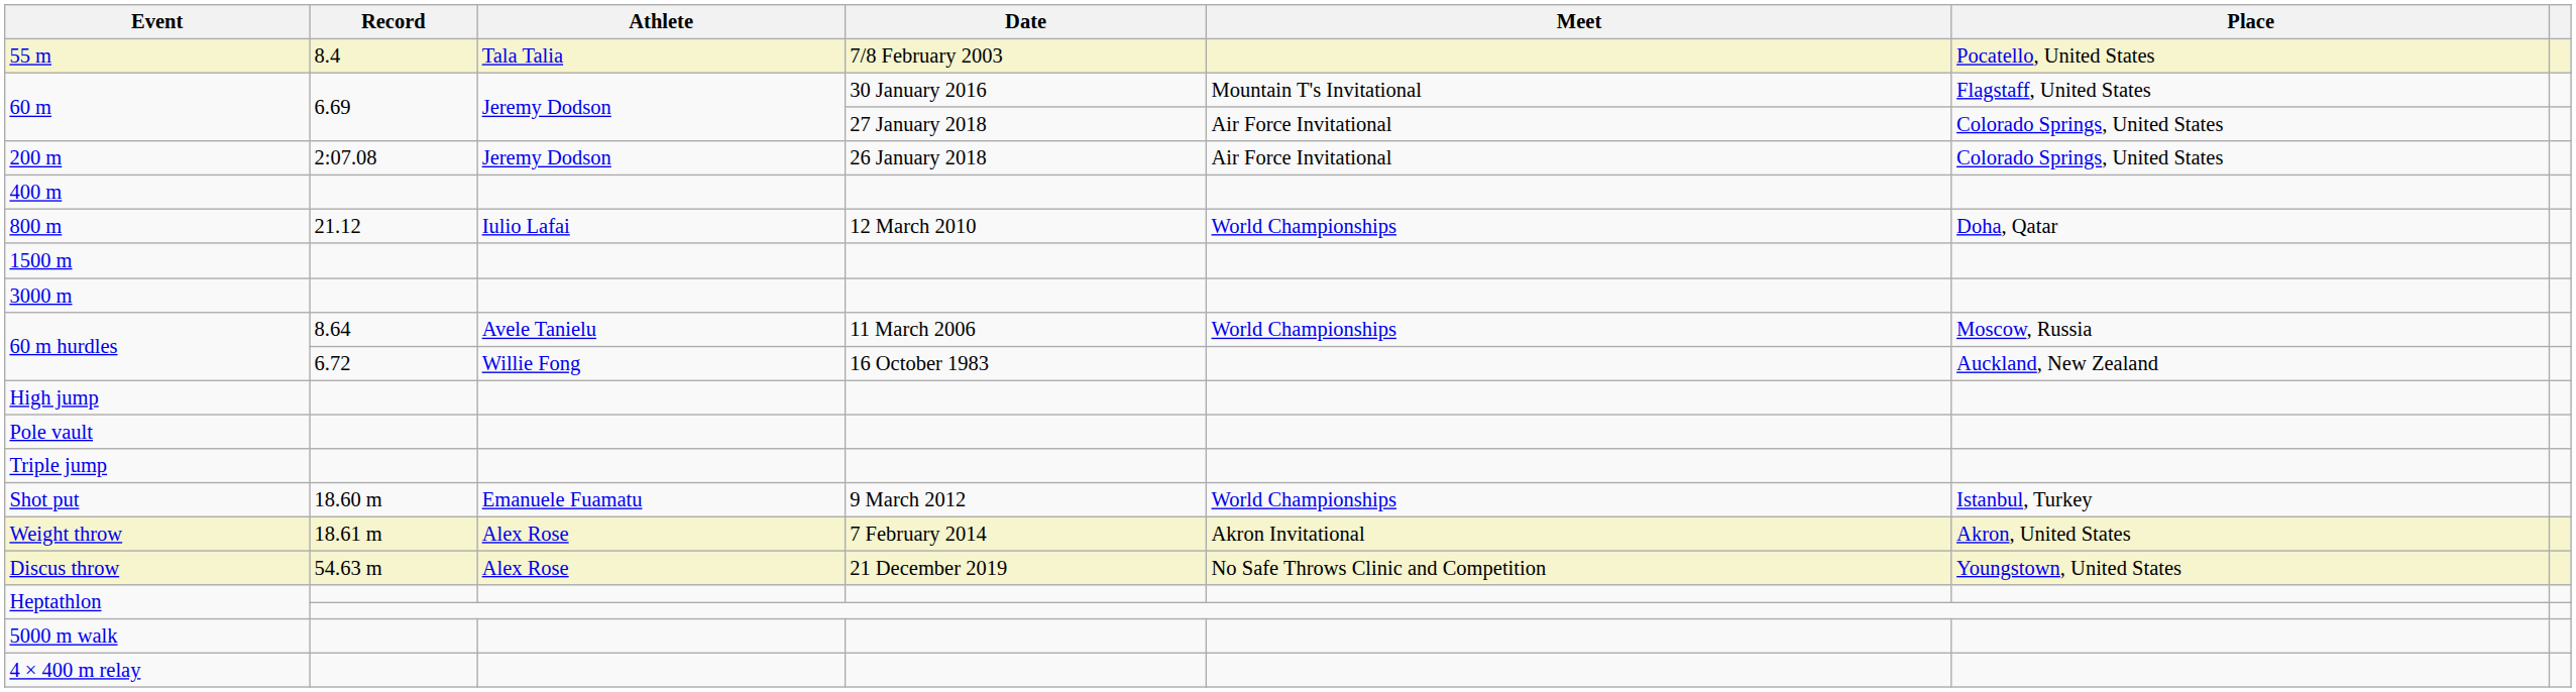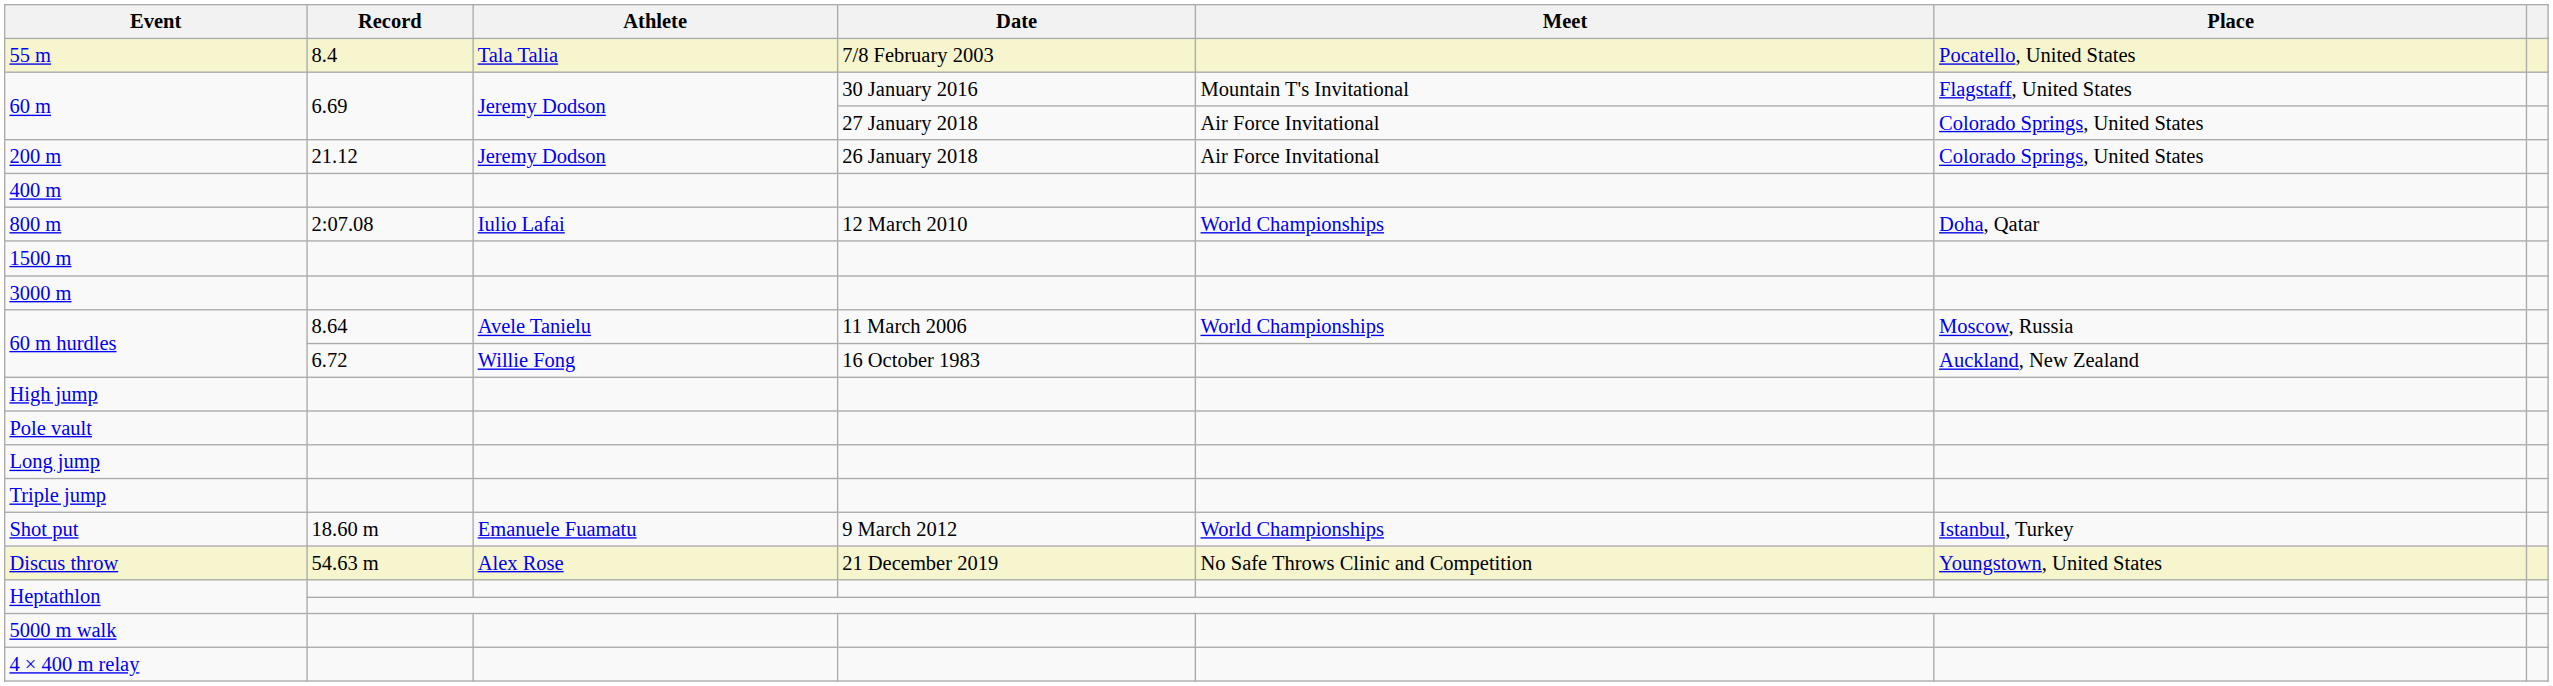 <table class="wikitable" style="font-size:95%; width: 95%;">
 <tr>
 <th>Event</th>
 <th>Record</th>
 <th>Athlete</th>
 <th>Date</th>
 <th>Meet</th>
 <th>Place</th>
 <th></th>
 </tr>
 <tr style="background:#f6F5CE;">
 <td><a href='#'>55 m</a></td>
 <td>8.4 </td>
 <td><a href='#'>Tala Talia</a></td>
 <td>7/8 February 2003</td>
 <td></td>
 <td><a href='#'>Pocatello</a>, United States</td>
 <td></td>
 </tr>
 <tr>
 <td rowspan=2><a href='#'>60 m</a></td>
 <td rowspan=2>6.69 </td>
 <td rowspan=2><a href='#'>Jeremy Dodson</a></td>
 <td>30 January 2016</td>
 <td>Mountain T's Invitational</td>
 <td><a href='#'>Flagstaff</a>, United States</td>
 <td></td>
 </tr>
 <tr>
 <td>27 January 2018</td>
 <td>Air Force Invitational</td>
 <td><a href='#'>Colorado Springs</a>, United States</td>
 <td></td>
 </tr>
 <tr>
 <td><a href='#'>200 m</a></td>
-<td>2:07.08</td>
+<td>21.12  </td>
 <td><a href='#'>Jeremy Dodson</a></td>
 <td>26 January 2018</td>
 <td>Air Force Invitational</td>
 <td><a href='#'>Colorado Springs</a>, United States</td>
 <td></td>
 </tr>
 <tr>
 <td><a href='#'>400 m</a></td>
 <td></td>
 <td></td>
 <td></td>
 <td></td>
 <td></td>
 <td></td>
 </tr>
 <tr>
 <td><a href='#'>800 m</a></td>
-<td>21.12  </td>
+<td>2:07.08</td>
 <td><a href='#'>Iulio Lafai</a></td>
 <td>12 March 2010</td>
 <td><a href='#'>World Championships</a></td>
 <td><a href='#'>Doha</a>, Qatar</td>
 <td></td>
 </tr>
 <tr>
 <td><a href='#'>1500 m</a></td>
 <td></td>
 <td></td>
 <td></td>
 <td></td>
 <td></td>
 <td></td>
 </tr>
 <tr>
 <td><a href='#'>3000 m</a></td>
 <td></td>
 <td></td>
 <td></td>
 <td></td>
 <td></td>
 <td></td>
 </tr>
 <tr>
 <td rowspan=2><a href='#'>60 m hurdles</a></td>
 <td>8.64</td>
 <td><a href='#'>Avele Tanielu</a></td>
 <td>11 March 2006</td>
 <td><a href='#'>World Championships</a></td>
 <td><a href='#'>Moscow</a>, Russia</td>
 <td></td>
 </tr>
 <tr>
 <td>6.72 </td>
 <td><a href='#'>Willie Fong</a></td>
 <td>16 October 1983</td>
 <td></td>
 <td><a href='#'>Auckland</a>, New Zealand</td>
 <td></td>
 </tr>
 <tr>
 <td><a href='#'>High jump</a></td>
 <td></td>
 <td></td>
 <td></td>
 <td></td>
 <td></td>
 <td></td>
 </tr>
 <tr>
 <td><a href='#'>Pole vault</a></td>
 <td></td>
 <td></td>
 <td></td>
 <td></td>
 <td></td>
 <td></td>
 </tr>
 <tr>
+<td><a href='#'>Long jump</a></td>
+<td></td>
+<td></td>
+<td></td>
+<td></td>
+<td></td>
+<td></td>
+</tr>
+<tr>
 <td><a href='#'>Triple jump</a></td>
 <td></td>
 <td></td>
 <td></td>
 <td></td>
 <td></td>
 <td></td>
 </tr>
 <tr>
 <td><a href='#'>Shot put</a></td>
 <td>18.60 m</td>
 <td><a href='#'>Emanuele Fuamatu</a></td>
 <td>9 March 2012</td>
 <td><a href='#'>World Championships</a></td>
 <td><a href='#'>Istanbul</a>, Turkey</td>
-<td></td>
-</tr>
-<tr style="background:#f6F5CE;">
-<td><a href='#'>Weight throw</a></td>
-<td>18.61 m</td>
-<td><a href='#'>Alex Rose</a></td>
-<td>7 February 2014</td>
-<td>Akron Invitational</td>
-<td><a href='#'>Akron</a>, United States</td>
 <td></td>
 </tr>
 <tr style="background:#f6F5CE;">
 <td><a href='#'>Discus throw</a></td>
 <td>54.63 m</td>
 <td><a href='#'>Alex Rose</a></td>
 <td>21 December 2019</td>
 <td>No Safe Throws Clinic and Competition</td>
 <td><a href='#'>Youngstown</a>, United States</td>
 <td></td>
 </tr>
 <tr>
 <td rowspan=2><a href='#'>Heptathlon</a></td>
 <td></td>
 <td></td>
 <td></td>
 <td></td>
 <td></td>
 <td></td>
 </tr>
 <tr>
 <td colspan=5></td>
 <td></td>
 </tr>
 <tr>
 <td><a href='#'>5000 m walk</a></td>
 <td></td>
 <td></td>
 <td></td>
 <td></td>
 <td></td>
 <td></td>
 </tr>
 <tr>
 <td><a href='#'>4 × 400 m relay</a></td>
 <td></td>
 <td></td>
 <td></td>
 <td></td>
 <td></td>
 <td></td>
 </tr>
 </table>
